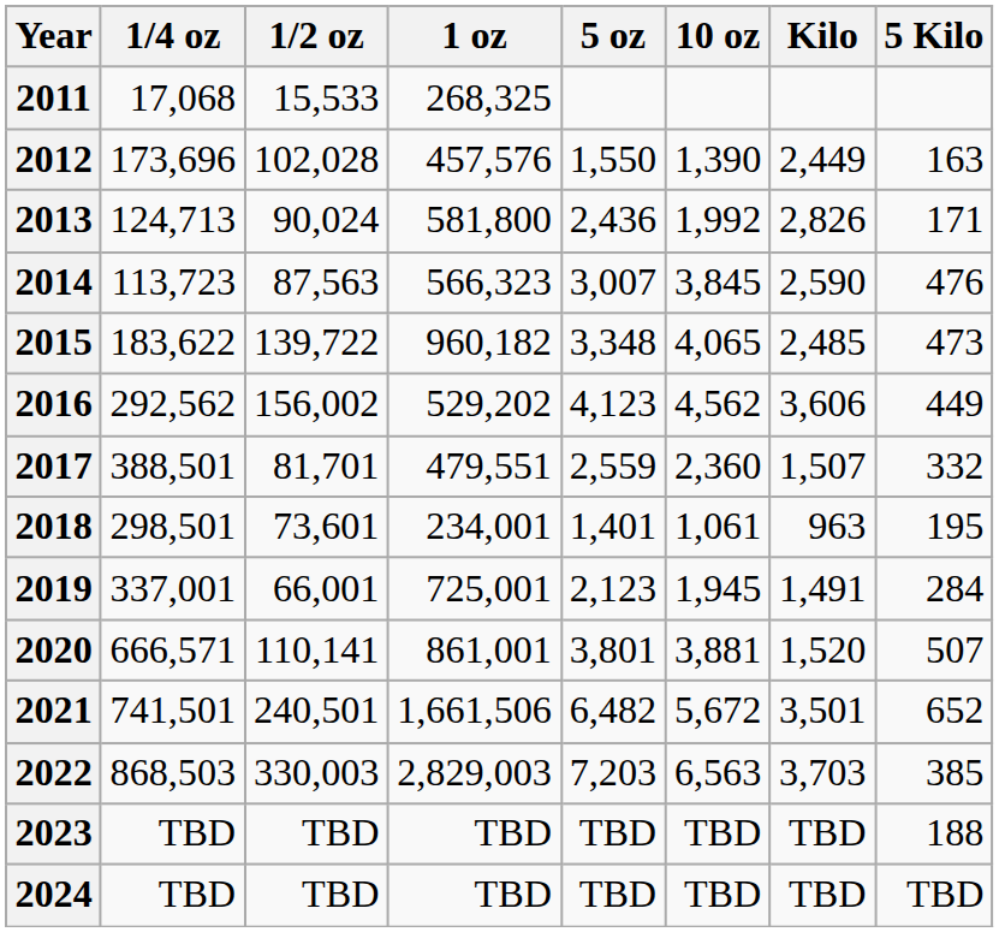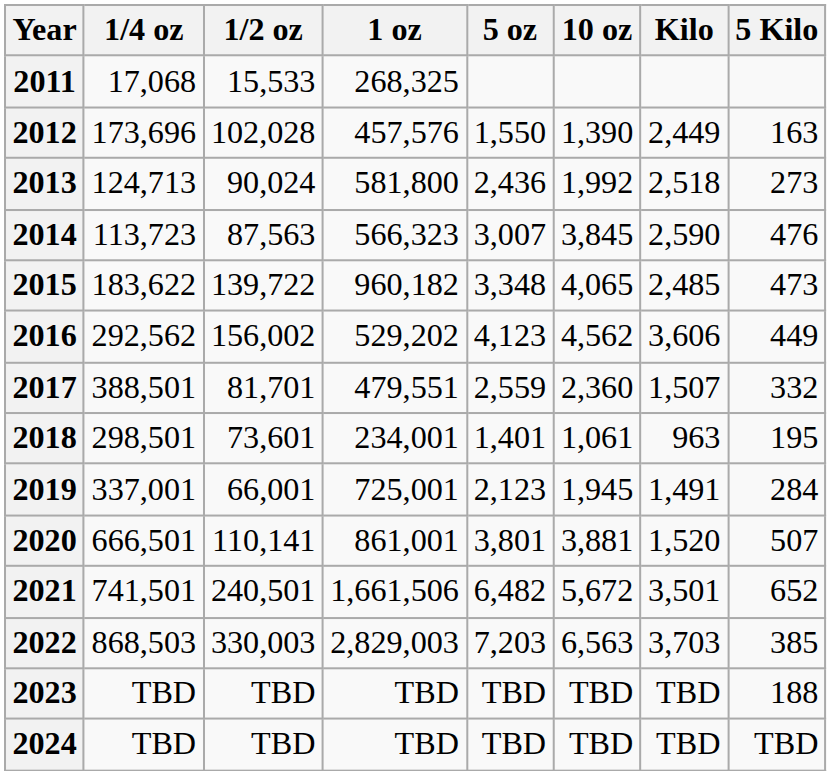 <table class="wikitable">
 <tr>
 <th>Year</th>
 <th>1/4 oz</th>
 <th>1/2 oz</th>
 <th>1 oz</th>
 <th>5 oz</th>
 <th>10 oz</th>
 <th>Kilo</th>
 <th>5 Kilo</th>
 </tr>
 <tr style="text-align:right;">
 <th>2011</th>
 <td>17,068</td>
 <td>15,533</td>
 <td>268,325</td>
 <td></td>
 <td></td>
 <td></td>
 <td></td>
 </tr>
 <tr style="text-align:right;">
 <th>2012</th>
 <td>173,696</td>
 <td>102,028</td>
 <td>457,576</td>
 <td>1,550</td>
 <td>1,390</td>
 <td>2,449</td>
 <td>163</td>
 </tr>
 <tr style="text-align:right;">
 <th>2013</th>
 <td>124,713</td>
 <td>90,024</td>
 <td>581,800</td>
 <td>2,436</td>
 <td>1,992</td>
-<td>2,826</td>
-<td>171</td>
+<td>2,518</td>
+<td>273</td>
 </tr>
 <tr style="text-align:right;">
 <th>2014</th>
 <td>113,723</td>
 <td>87,563</td>
 <td>566,323</td>
 <td>3,007</td>
 <td>3,845</td>
 <td>2,590</td>
 <td>476</td>
 </tr>
 <tr style="text-align:right;">
 <th>2015</th>
 <td>183,622</td>
 <td>139,722</td>
 <td>960,182</td>
 <td>3,348</td>
 <td>4,065</td>
 <td>2,485</td>
 <td>473</td>
 </tr>
 <tr style="text-align:right;">
 <th>2016</th>
 <td>292,562</td>
 <td>156,002</td>
 <td>529,202</td>
 <td>4,123</td>
 <td>4,562</td>
 <td>3,606</td>
 <td>449</td>
 </tr>
 <tr style="text-align:right;">
 <th>2017</th>
 <td>388,501</td>
 <td>81,701</td>
 <td>479,551</td>
 <td>2,559</td>
 <td>2,360</td>
 <td>1,507</td>
 <td>332</td>
 </tr>
 <tr style="text-align:right;">
 <th>2018</th>
 <td>298,501</td>
 <td>73,601</td>
 <td>234,001</td>
 <td>1,401</td>
 <td>1,061</td>
 <td>963</td>
 <td>195</td>
 </tr>
 <tr style="text-align:right;">
 <th>2019</th>
 <td>337,001</td>
 <td>66,001</td>
 <td>725,001</td>
 <td>2,123</td>
 <td>1,945</td>
 <td>1,491</td>
 <td>284</td>
 </tr>
 <tr style="text-align:right;">
 <th>2020</th>
-<td>666,571</td>
+<td>666,501</td>
 <td>110,141</td>
 <td>861,001</td>
 <td>3,801</td>
 <td>3,881</td>
 <td>1,520</td>
 <td>507</td>
 </tr>
 <tr style="text-align:right;">
 <th>2021</th>
 <td>741,501</td>
 <td>240,501</td>
 <td>1,661,506</td>
 <td>6,482</td>
 <td>5,672</td>
 <td>3,501</td>
 <td>652</td>
 </tr>
 <tr style="text-align:right;">
 <th>2022</th>
 <td>868,503</td>
 <td>330,003</td>
 <td>2,829,003</td>
 <td>7,203</td>
 <td>6,563</td>
 <td>3,703</td>
 <td>385</td>
 </tr>
 <tr style="text-align:right;">
 <th>2023</th>
 <td>TBD</td>
 <td>TBD</td>
 <td>TBD</td>
 <td>TBD</td>
 <td>TBD</td>
 <td>TBD</td>
 <td>188</td>
 </tr>
 <tr style="text-align:right;">
 <th>2024</th>
 <td>TBD</td>
 <td>TBD</td>
 <td>TBD</td>
 <td>TBD</td>
 <td>TBD</td>
 <td>TBD</td>
 <td>TBD</td>
 </tr>
 <tr>
 </tr>
 </table>
